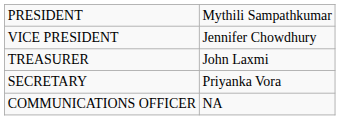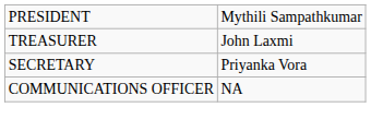 <table class="wikitable">
 <tr>
 <td>PRESIDENT</td>
 <td>Mythili Sampathkumar</td>
-</tr>
-<tr>
-<td>VICE PRESIDENT</td>
-<td>Jennifer Chowdhury</td>
 </tr>
 <tr>
 <td>TREASURER</td>
 <td>John Laxmi</td>
 </tr>
 <tr>
 <td>SECRETARY</td>
 <td>Priyanka Vora</td>
 </tr>
 <tr>
 <td>COMMUNICATIONS OFFICER</td>
 <td>NA</td>
 </tr>
 </table>
